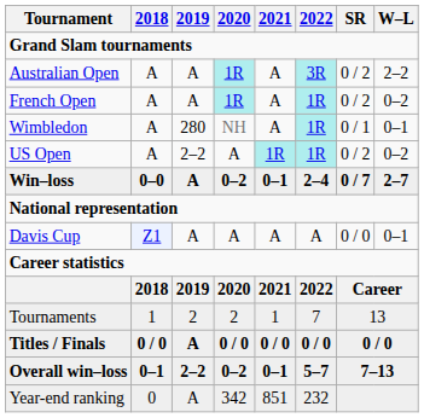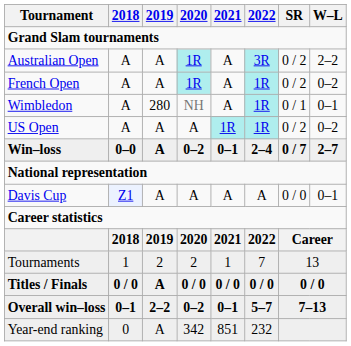 <table class=wikitable style="text-align:center; font-size:97%">
 <tr>
 <th>Tournament</th>
 <th><a href='#'>2018</a></th>
 <th><a href='#'>2019</a></th>
 <th><a href='#'>2020</a></th>
 <th><a href='#'>2021</a></th>
 <th><a href='#'>2022</a></th>
 <th>SR</th>
 <th>W–L</th>
 </tr>
 <tr>
 <td colspan="8" align="left"><strong>Grand Slam tournaments</strong></td>
 </tr>
 <tr>
 <td align=left><a href='#'>Australian Open</a></td>
 <td>A</td>
 <td>A</td>
 <td bgcolor=afeeee><a href='#'>1R</a></td>
 <td>A</td>
 <td bgcolor=afeeee><a href='#'>3R</a></td>
 <td>0 / 2</td>
 <td>2–2</td>
 </tr>
 <tr>
 <td align=left><a href='#'>French Open</a></td>
 <td>A</td>
 <td>A</td>
 <td bgcolor=afeeee><a href='#'>1R</a></td>
 <td>A</td>
 <td bgcolor=afeeee><a href='#'>1R</a></td>
 <td>0 / 2</td>
 <td>0–2</td>
 </tr>
 <tr>
 <td align=left><a href='#'>Wimbledon</a></td>
 <td>A</td>
 <td>280</td>
 <td style=color:#767676>NH</td>
 <td>A</td>
 <td bgcolor=afeeee><a href='#'>1R</a></td>
 <td>0 / 1</td>
 <td>0–1</td>
 </tr>
 <tr>
 <td align=left><a href='#'>US Open</a></td>
 <td>A</td>
-<td>2–2</td>
+<td>A</td>
 <td>A</td>
 <td bgcolor=afeeee><a href='#'>1R</a></td>
 <td bgcolor=afeeee><a href='#'>1R</a></td>
 <td>0 / 2</td>
 <td>0–2</td>
 </tr>
 <tr style=font-weight:bold;background:#efefef>
 <td style=text-align:left>Win–loss</td>
 <td>0–0</td>
 <td>A</td>
 <td>0–2</td>
 <td>0–1</td>
 <td>2–4</td>
 <td>0 / 7</td>
 <td>2–7</td>
 </tr>
 <tr>
 <td colspan="8" align="left"><strong>National representation</strong></td>
 </tr>
 <tr>
 <td align=left><a href='#'>Davis Cup</a></td>
 <td bgcolor=ecf2ff><a href='#'>Z1</a></td>
 <td>A</td>
 <td>A</td>
 <td>A</td>
 <td>A</td>
 <td>0 / 0</td>
 <td>0–1</td>
 </tr>
 <tr>
 <td colspan="8" align="left"><strong>Career statistics</strong></td>
 </tr>
 <tr>
 <th></th>
 <th>2018</th>
 <th>2019</th>
 <th>2020</th>
 <th>2021</th>
 <th>2022</th>
 <th colspan="2">Career</th>
 </tr>
 <tr bgcolor=efefef>
 <td align=left>Tournaments</td>
 <td>1</td>
 <td>2</td>
 <td>2</td>
 <td>1</td>
 <td>7</td>
 <td colspan=2>13</td>
 </tr>
 <tr style=font-weight:bold;background:#efefef>
 <td style=text-align:left>Titles / Finals</td>
 <td>0 / 0</td>
 <td>A</td>
 <td>0 / 0</td>
 <td>0 / 0</td>
 <td>0 / 0</td>
 <td colspan=2>0 / 0</td>
 </tr>
 <tr style=font-weight:bold;background:#efefef>
 <td style=text-align:left>Overall win–loss</td>
 <td>0–1</td>
 <td>2–2</td>
 <td>0–2</td>
 <td>0–1</td>
 <td>5–7</td>
 <td colspan=2>7–13</td>
 </tr>
 <tr bgcolor=efefef>
 <td align=left>Year-end ranking</td>
 <td>0</td>
 <td>A</td>
 <td>342</td>
 <td>851</td>
 <td>232</td>
 <td colspan=2><strong></strong></td>
 </tr>
 </table>
